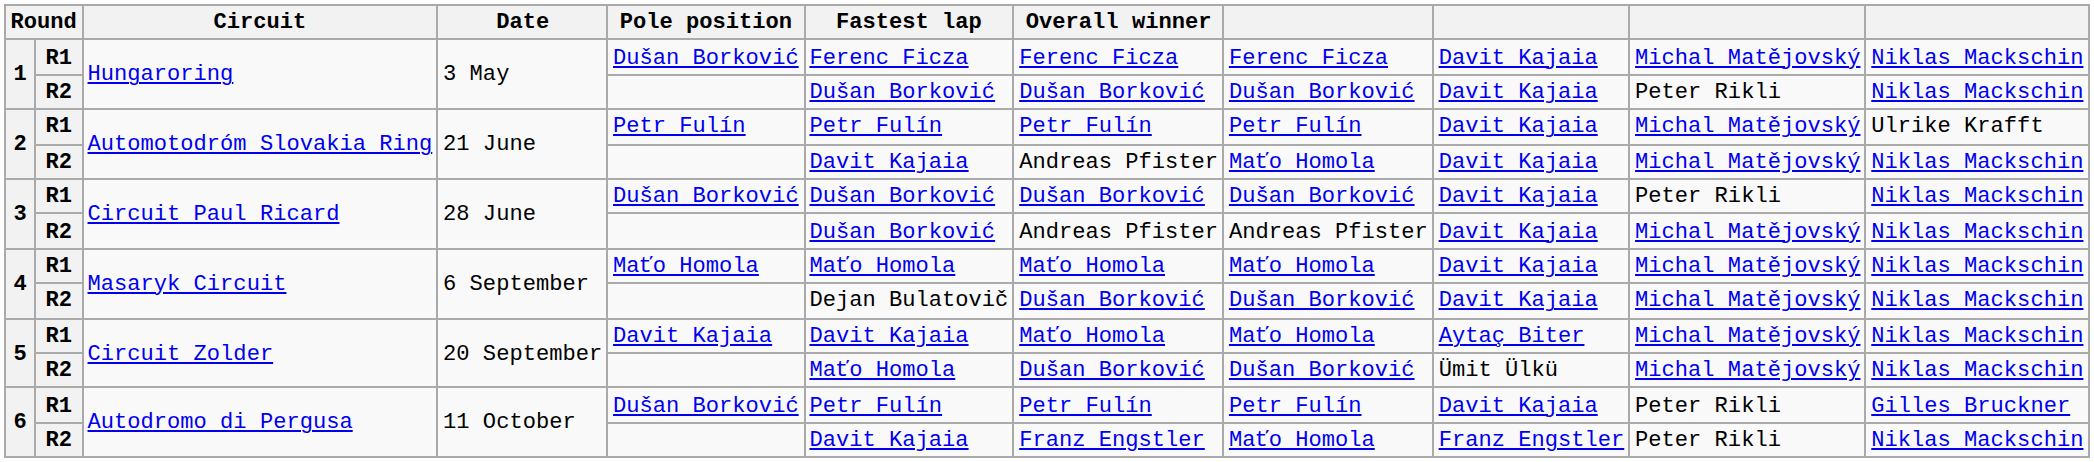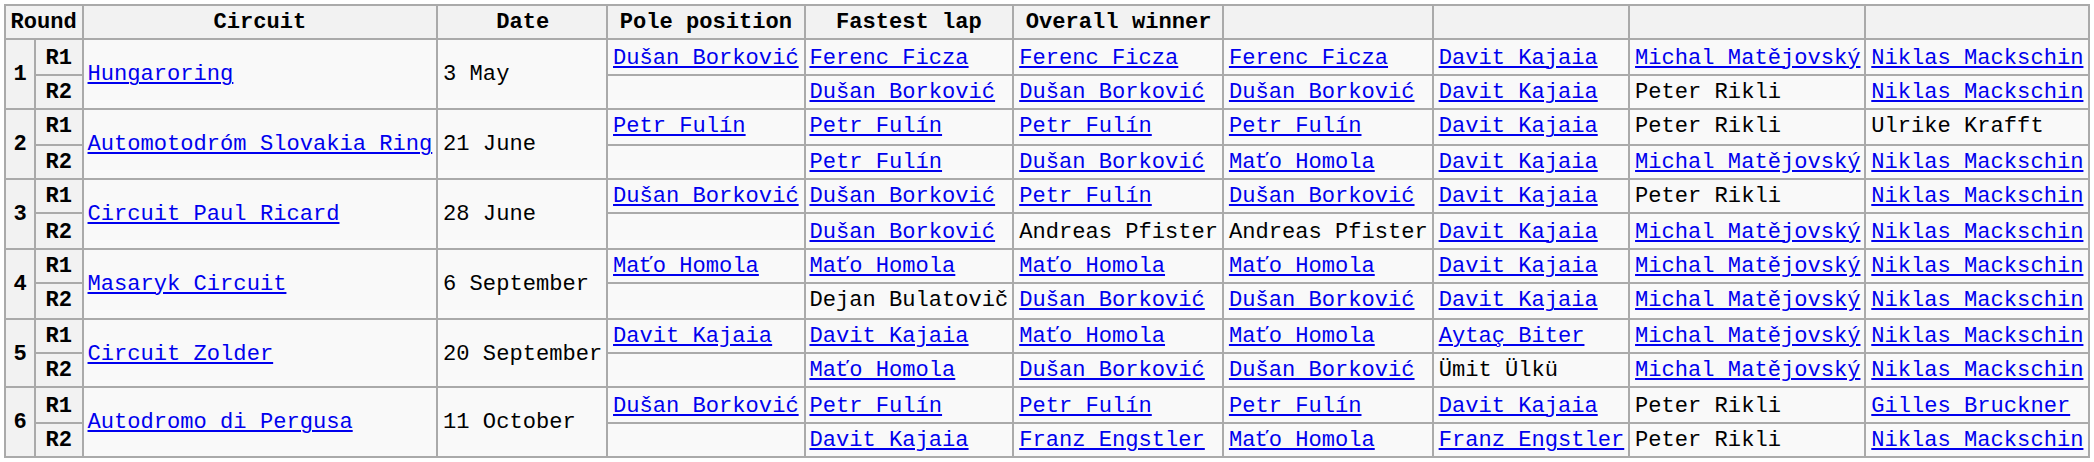 <table class="wikitable" style="font-size: 85%">
 <tr>
 <th colspan=2>Round</th>
 <th>Circuit</th>
 <th>Date</th>
 <th>Pole position</th>
 <th>Fastest lap</th>
 <th>Overall winner</th>
 <th></th>
 <th></th>
 <th></th>
 <th></th>
 </tr>
 <tr>
 <th rowspan=2>1</th>
 <th>R1</th>
 <td rowspan=2> <a href='#'>Hungaroring</a></td>
 <td rowspan=2>3 May</td>
 <td> <a href='#'>Dušan Borković</a></td>
 <td> <a href='#'>Ferenc Ficza</a></td>
 <td> <a href='#'>Ferenc Ficza</a></td>
 <td> <a href='#'>Ferenc Ficza</a></td>
 <td> <a href='#'>Davit Kajaia</a></td>
 <td> <a href='#'>Michal Matějovský</a></td>
 <td> <a href='#'>Niklas Mackschin</a></td>
 </tr>
 <tr>
 <th>R2</th>
 <td></td>
 <td> <a href='#'>Dušan Borković</a></td>
 <td> <a href='#'>Dušan Borković</a></td>
 <td> <a href='#'>Dušan Borković</a></td>
 <td> <a href='#'>Davit Kajaia</a></td>
 <td> Peter Rikli</td>
 <td> <a href='#'>Niklas Mackschin</a></td>
 </tr>
 <tr>
 <th rowspan=2>2</th>
 <th>R1</th>
 <td rowspan=2> <a href='#'>Automotodróm Slovakia Ring</a></td>
 <td rowspan=2>21 June</td>
 <td> <a href='#'>Petr Fulín</a></td>
 <td> <a href='#'>Petr Fulín</a></td>
 <td> <a href='#'>Petr Fulín</a></td>
 <td> <a href='#'>Petr Fulín</a></td>
 <td> <a href='#'>Davit Kajaia</a></td>
-<td> <a href='#'>Michal Matějovský</a></td>
+<td> Peter Rikli</td>
 <td> Ulrike Krafft</td>
 </tr>
 <tr>
 <th>R2</th>
 <td></td>
-<td> <a href='#'>Davit Kajaia</a></td>
-<td> Andreas Pfister</td>
+<td> <a href='#'>Petr Fulín</a></td>
+<td> <a href='#'>Dušan Borković</a></td>
 <td> <a href='#'>Maťo Homola</a></td>
 <td> <a href='#'>Davit Kajaia</a></td>
 <td> <a href='#'>Michal Matějovský</a></td>
 <td> <a href='#'>Niklas Mackschin</a></td>
 </tr>
 <tr>
 <th rowspan=2>3</th>
 <th>R1</th>
 <td rowspan=2> <a href='#'>Circuit Paul Ricard</a></td>
 <td rowspan=2>28 June</td>
 <td> <a href='#'>Dušan Borković</a></td>
 <td> <a href='#'>Dušan Borković</a></td>
-<td> <a href='#'>Dušan Borković</a></td>
+<td> <a href='#'>Petr Fulín</a></td>
 <td> <a href='#'>Dušan Borković</a></td>
 <td> <a href='#'>Davit Kajaia</a></td>
 <td> Peter Rikli</td>
 <td> <a href='#'>Niklas Mackschin</a></td>
 </tr>
 <tr>
 <th>R2</th>
 <td></td>
 <td> <a href='#'>Dušan Borković</a></td>
 <td> Andreas Pfister</td>
 <td> Andreas Pfister</td>
 <td> <a href='#'>Davit Kajaia</a></td>
 <td> <a href='#'>Michal Matějovský</a></td>
 <td> <a href='#'>Niklas Mackschin</a></td>
 </tr>
 <tr>
 <th rowspan=2>4</th>
 <th>R1</th>
 <td rowspan=2> <a href='#'>Masaryk Circuit</a></td>
 <td rowspan=2>6 September</td>
 <td> <a href='#'>Maťo Homola</a></td>
 <td> <a href='#'>Maťo Homola</a></td>
 <td> <a href='#'>Maťo Homola</a></td>
 <td> <a href='#'>Maťo Homola</a></td>
 <td> <a href='#'>Davit Kajaia</a></td>
 <td> <a href='#'>Michal Matějovský</a></td>
 <td> <a href='#'>Niklas Mackschin</a></td>
 </tr>
 <tr>
 <th>R2</th>
 <td></td>
 <td> Dejan Bulatovič</td>
 <td> <a href='#'>Dušan Borković</a></td>
 <td> <a href='#'>Dušan Borković</a></td>
 <td> <a href='#'>Davit Kajaia</a></td>
 <td> <a href='#'>Michal Matějovský</a></td>
 <td> <a href='#'>Niklas Mackschin</a></td>
 </tr>
 <tr>
 <th rowspan=2>5</th>
 <th>R1</th>
 <td rowspan=2> <a href='#'>Circuit Zolder</a></td>
 <td rowspan=2>20 September</td>
 <td> <a href='#'>Davit Kajaia</a></td>
 <td> <a href='#'>Davit Kajaia</a></td>
 <td> <a href='#'>Maťo Homola</a></td>
 <td> <a href='#'>Maťo Homola</a></td>
 <td> <a href='#'>Aytaç Biter</a></td>
 <td> <a href='#'>Michal Matějovský</a></td>
 <td> <a href='#'>Niklas Mackschin</a></td>
 </tr>
 <tr>
 <th>R2</th>
 <td></td>
 <td> <a href='#'>Maťo Homola</a></td>
 <td> <a href='#'>Dušan Borković</a></td>
 <td> <a href='#'>Dušan Borković</a></td>
 <td> Ümit Ülkü</td>
 <td> <a href='#'>Michal Matějovský</a></td>
 <td> <a href='#'>Niklas Mackschin</a></td>
 </tr>
 <tr>
 <th rowspan=2>6</th>
 <th>R1</th>
 <td rowspan=2> <a href='#'>Autodromo di Pergusa</a></td>
 <td rowspan=2>11 October</td>
 <td> <a href='#'>Dušan Borković</a></td>
 <td> <a href='#'>Petr Fulín</a></td>
 <td> <a href='#'>Petr Fulín</a></td>
 <td> <a href='#'>Petr Fulín</a></td>
 <td> <a href='#'>Davit Kajaia</a></td>
 <td> Peter Rikli</td>
 <td> <a href='#'>Gilles Bruckner</a></td>
 </tr>
 <tr>
 <th>R2</th>
 <td></td>
 <td> <a href='#'>Davit Kajaia</a></td>
 <td> <a href='#'>Franz Engstler</a></td>
 <td> <a href='#'>Maťo Homola</a></td>
 <td> <a href='#'>Franz Engstler</a></td>
 <td> Peter Rikli</td>
 <td> <a href='#'>Niklas Mackschin</a></td>
 </tr>
 </table>
